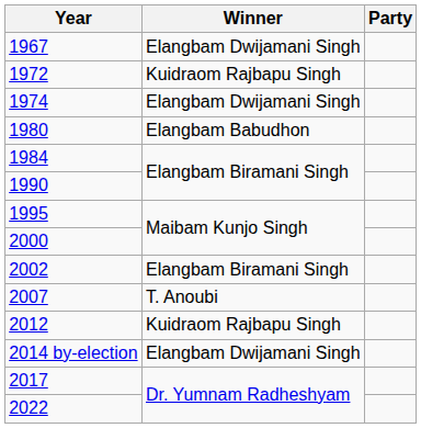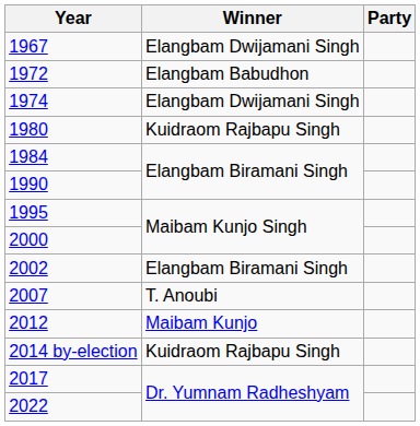 <table class="wikitable">
 <tr>
 <th>Year</th>
 <th>Winner</th>
 <th colspan="2">Party</th>
 </tr>
 <tr>
 <td><a href='#'>1967</a></td>
 <td>Elangbam Dwijamani Singh</td>
 <td></td>
 </tr>
 <tr>
 <td><a href='#'>1972</a></td>
-<td>Kuidraom Rajbapu Singh</td>
+<td>Elangbam Babudhon</td>
 <td></td>
 </tr>
 <tr>
 <td><a href='#'>1974</a></td>
 <td>Elangbam Dwijamani Singh</td>
 <td></td>
 </tr>
 <tr>
 <td><a href='#'>1980</a></td>
-<td>Elangbam Babudhon</td>
+<td>Kuidraom Rajbapu Singh</td>
 <td></td>
 </tr>
 <tr>
 <td><a href='#'>1984</a></td>
 <td rowspan=2>Elangbam Biramani Singh</td>
 <td></td>
 </tr>
 <tr>
 <td><a href='#'>1990</a></td>
 </tr>
 <tr>
 <td><a href='#'>1995</a></td>
 <td rowspan=2>Maibam Kunjo Singh</td>
 <td></td>
 </tr>
 <tr>
 <td><a href='#'>2000</a></td>
 <td></td>
 </tr>
 <tr>
 <td><a href='#'>2002</a></td>
 <td>Elangbam Biramani Singh</td>
 <td></td>
 </tr>
 <tr>
 <td><a href='#'>2007</a></td>
 <td>T. Anoubi</td>
 <td></td>
 </tr>
 <tr>
 <td><a href='#'>2012</a></td>
-<td>Kuidraom Rajbapu Singh</td>
+<td><a href='#'>Maibam Kunjo</a></td>
 <td></td>
 </tr>
 <tr>
 <td><a href='#'>2014 by-election</a></td>
-<td>Elangbam Dwijamani Singh</td>
+<td>Kuidraom Rajbapu Singh</td>
 <td></td>
 </tr>
 <tr>
 <td><a href='#'>2017</a></td>
 <td rowspan=2><a href='#'>Dr. Yumnam Radheshyam</a></td>
 <td></td>
 </tr>
 <tr>
 <td><a href='#'>2022</a></td>
 </tr>
 </table>
